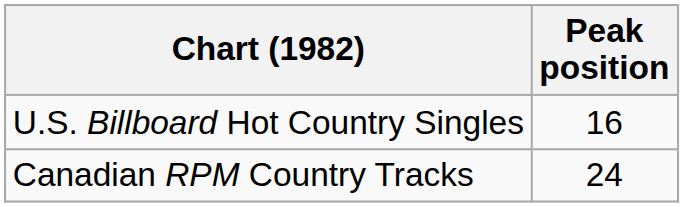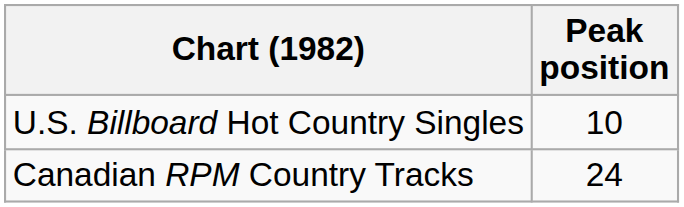 <table class="wikitable sortable">
 <tr>
 <th>Chart (1982)</th>
 <th>Peak<br>position</th>
 </tr>
 <tr>
 <td align="left">U.S. <em>Billboard</em> Hot Country Singles</td>
-<td align="center">16</td>
+<td align="center">10</td>
 </tr>
 <tr>
 <td align="left">Canadian <em>RPM</em> Country Tracks</td>
 <td align="center">24</td>
 </tr>
 </table>
